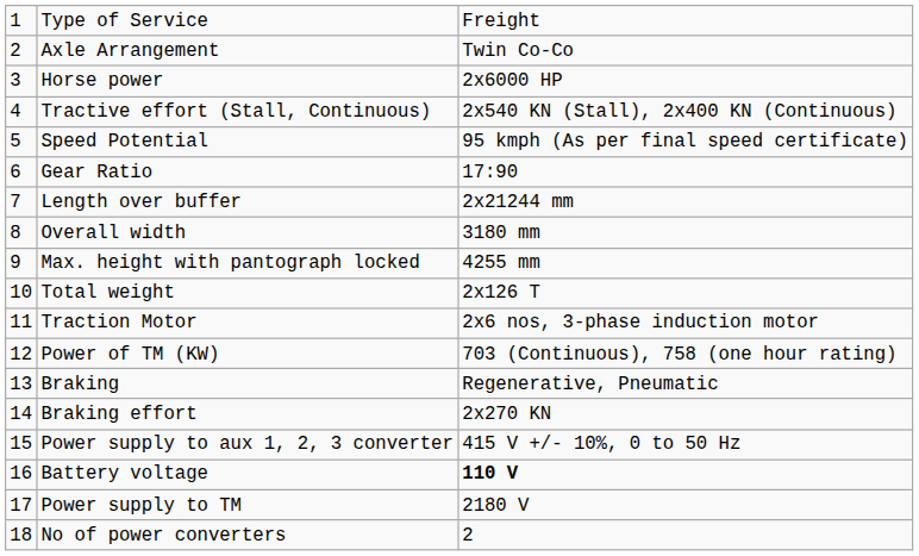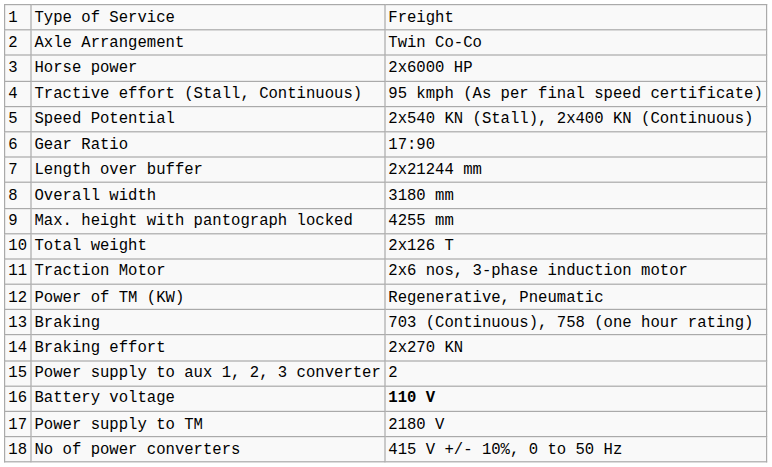 <table class="wikitable">
 <tr>
 <td>1</td>
 <td>Type of Service</td>
 <td>Freight</td>
 </tr>
 <tr>
 <td>2</td>
 <td>Axle Arrangement</td>
 <td>Twin Co-Co</td>
 </tr>
 <tr>
 <td>3</td>
 <td>Horse power</td>
 <td>2x6000 HP</td>
 </tr>
 <tr>
 <td>4</td>
 <td>Tractive effort (Stall, Continuous)</td>
-<td>2x540 KN (Stall), 2x400 KN (Continuous)</td>
+<td>95 kmph (As per final speed certificate)</td>
 </tr>
 <tr>
 <td>5</td>
 <td>Speed Potential</td>
-<td>95 kmph (As per final speed certificate)</td>
+<td>2x540 KN (Stall), 2x400 KN (Continuous)</td>
 </tr>
 <tr>
 <td>6</td>
 <td>Gear Ratio</td>
 <td>17:90</td>
 </tr>
 <tr>
 <td>7</td>
 <td>Length over buffer</td>
 <td>2x21244 mm</td>
 </tr>
 <tr>
 <td>8</td>
 <td>Overall width</td>
 <td>3180 mm</td>
 </tr>
 <tr>
 <td>9</td>
 <td>Max. height with pantograph locked</td>
 <td>4255 mm</td>
 </tr>
 <tr>
 <td>10</td>
 <td>Total weight</td>
 <td>2x126 T</td>
 </tr>
 <tr>
 <td>11</td>
 <td>Traction Motor</td>
 <td>2x6 nos, 3-phase induction motor</td>
 </tr>
 <tr>
 <td>12</td>
 <td>Power of TM (KW)</td>
-<td>703 (Continuous), 758 (one hour rating)</td>
+<td>Regenerative, Pneumatic</td>
 </tr>
 <tr>
 <td>13</td>
 <td>Braking</td>
-<td>Regenerative, Pneumatic</td>
+<td>703 (Continuous), 758 (one hour rating)</td>
 </tr>
 <tr>
 <td>14</td>
 <td>Braking effort</td>
 <td>2x270 KN</td>
 </tr>
 <tr>
 <td>15</td>
 <td>Power supply  to aux 1, 2, 3 converter</td>
-<td>415 V +/- 10%, 0 to 50 Hz</td>
+<td>2</td>
 </tr>
 <tr>
 <td>16</td>
 <td>Battery voltage</td>
 <td><strong>110 V</strong></td>
 </tr>
 <tr>
 <td>17</td>
 <td>Power supply to TM</td>
 <td>2180 V</td>
 </tr>
 <tr>
 <td>18</td>
 <td>No of power converters</td>
-<td>2</td>
+<td>415 V +/- 10%, 0 to 50 Hz</td>
 </tr>
 </table>
